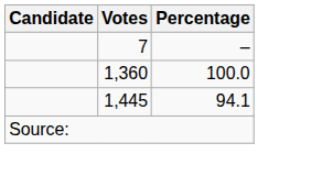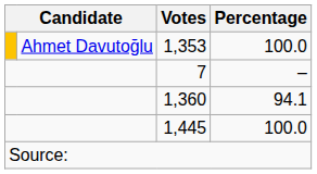 <table class=wikitable style=text-align:right>
 <tr>
 <th scope="col", colspan="2">Candidate</th>
 <th>Votes</th>
 <th>Percentage</th>
+</tr>
+<tr>
+<td style="background:#fdc400; width:4px; text-align:center;"></td>
+<td align=left><a href='#'>Ahmet Davutoğlu</a></td>
+<td>1,353</td>
+<td>100.0</td>
 </tr>
 <tr>
 <td scope="col", colspan="2"></td>
 <td>7</td>
 <td>–</td>
 </tr>
 <tr>
 <td scope="col", colspan="2"></td>
 <td>1,360</td>
-<td>100.0</td>
+<td>94.1</td>
 </tr>
 <tr>
 <td scope="col", colspan="2"></td>
 <td>1,445</td>
-<td>94.1</td>
+<td>100.0</td>
 </tr>
 <tr>
 <td align=left colspan=4>Source: </td>
 </tr>
 </table>
